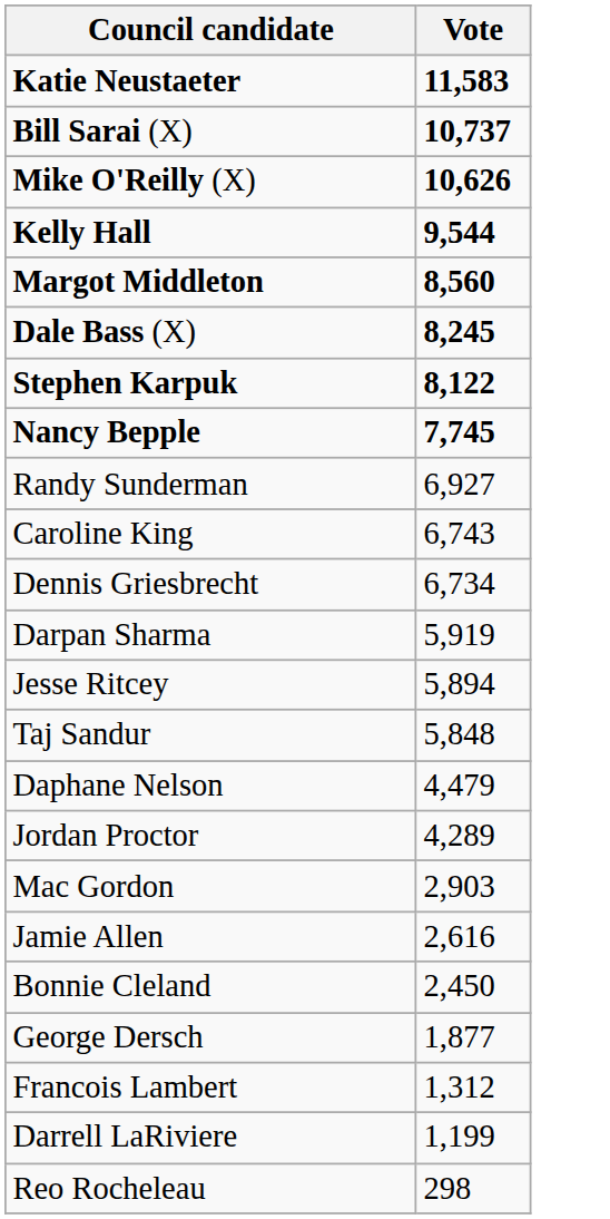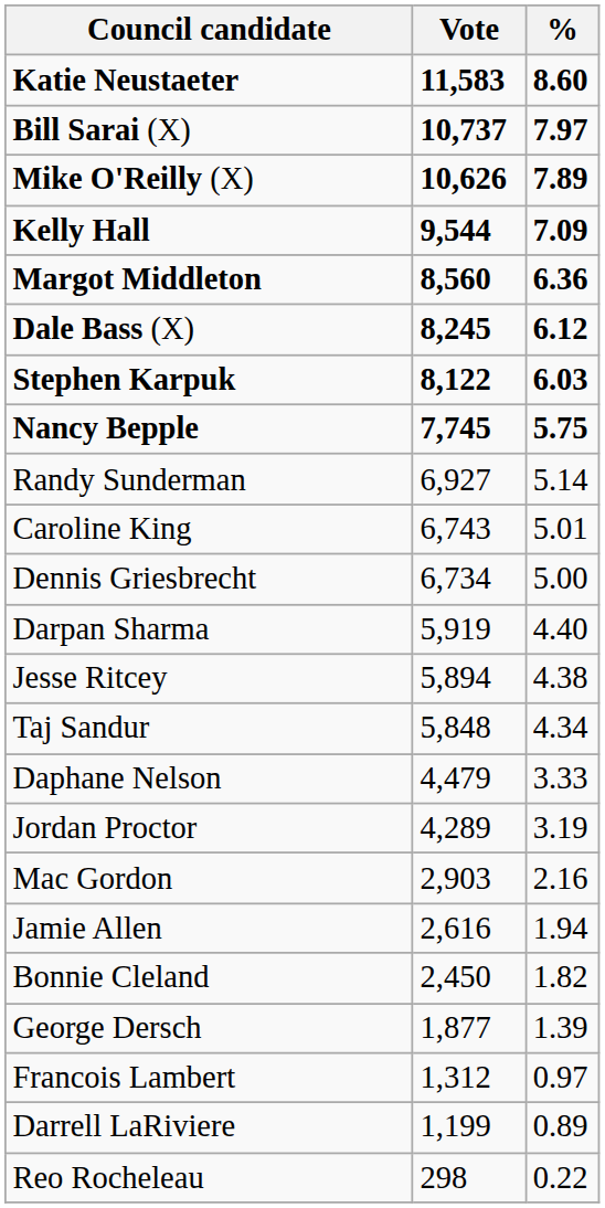 <table class="wikitable">
 <tr>
 <th width="200px">Council candidate</th>
 <th width="50px">Vote</th>
+<th width="30px">%</th>
 </tr>
 <tr>
 <td><strong>Katie Neustaeter</strong> </td>
 <td><strong>11,583</strong></td>
+<td><strong>8.60</strong></td>
 </tr>
 <tr>
 <td><strong>Bill Sarai</strong> (X) </td>
 <td><strong>10,737</strong></td>
+<td><strong>7.97</strong></td>
 </tr>
 <tr>
 <td><strong>Mike O'Reilly</strong> (X) </td>
 <td><strong>10,626</strong></td>
+<td><strong>7.89</strong></td>
 </tr>
 <tr>
 <td><strong>Kelly Hall</strong> </td>
 <td><strong>9,544</strong></td>
+<td><strong>7.09</strong></td>
 </tr>
 <tr>
 <td><strong>Margot Middleton</strong> </td>
 <td><strong>8,560</strong></td>
+<td><strong>6.36</strong></td>
 </tr>
 <tr>
 <td><strong>Dale Bass</strong> (X) </td>
 <td><strong>8,245</strong></td>
+<td><strong>6.12</strong></td>
 </tr>
 <tr>
 <td><strong>Stephen Karpuk</strong> </td>
 <td><strong>8,122</strong></td>
+<td><strong>6.03</strong></td>
 </tr>
 <tr>
 <td><strong>Nancy Bepple</strong> </td>
 <td><strong>7,745</strong></td>
+<td><strong>5.75</strong></td>
 </tr>
 <tr>
 <td>Randy Sunderman</td>
 <td>6,927</td>
+<td>5.14</td>
 </tr>
 <tr>
 <td>Caroline King</td>
 <td>6,743</td>
+<td>5.01</td>
 </tr>
 <tr>
 <td>Dennis Griesbrecht</td>
 <td>6,734</td>
+<td>5.00</td>
 </tr>
 <tr>
 <td>Darpan Sharma</td>
 <td>5,919</td>
+<td>4.40</td>
 </tr>
 <tr>
 <td>Jesse Ritcey</td>
 <td>5,894</td>
+<td>4.38</td>
 </tr>
 <tr>
 <td>Taj Sandur</td>
 <td>5,848</td>
+<td>4.34</td>
 </tr>
 <tr>
 <td>Daphane Nelson</td>
 <td>4,479</td>
+<td>3.33</td>
 </tr>
 <tr>
 <td>Jordan Proctor</td>
 <td>4,289</td>
+<td>3.19</td>
 </tr>
 <tr>
 <td>Mac Gordon</td>
 <td>2,903</td>
+<td>2.16</td>
 </tr>
 <tr>
 <td>Jamie Allen</td>
 <td>2,616</td>
+<td>1.94</td>
 </tr>
 <tr>
 <td>Bonnie Cleland</td>
 <td>2,450</td>
+<td>1.82</td>
 </tr>
 <tr>
 <td>George Dersch</td>
 <td>1,877</td>
+<td>1.39</td>
 </tr>
 <tr>
 <td>Francois Lambert</td>
 <td>1,312</td>
+<td>0.97</td>
 </tr>
 <tr>
 <td>Darrell LaRiviere</td>
 <td>1,199</td>
+<td>0.89</td>
 </tr>
 <tr>
 <td>Reo Rocheleau</td>
 <td>298</td>
+<td>0.22</td>
 </tr>
 </table>
